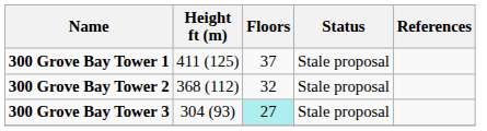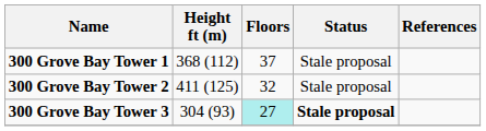 <table class="wikitable sortable" style="text-align:center;">
 <tr>
 <th>Name</th>
 <th>Height<br>ft (m)</th>
 <th>Floors</th>
 <th class="unsortable">Status</th>
 <th class="unsortable">References</th>
 </tr>
 <tr>
 <td align=left><strong>300 Grove Bay Tower 1</strong></td>
-<td>411 (125)</td>
+<td>368 (112)</td>
 <td>37</td>
 <td>Stale proposal</td>
 <td></td>
 </tr>
 <tr>
 <td align=left><strong>300 Grove Bay Tower 2</strong></td>
-<td>368 (112)</td>
+<td>411 (125)</td>
 <td>32</td>
 <td>Stale proposal</td>
 <td></td>
 </tr>
 <tr>
 <td align=left><strong>300 Grove Bay Tower 3</strong></td>
 <td>304 (93)</td>
 <td style="background: paleturquoise;">27</td>
-<td>Stale proposal</td>
+<td><strong>Stale proposal</strong></td>
 <td></td>
 </tr>
 <tr>
 </tr>
 </table>
